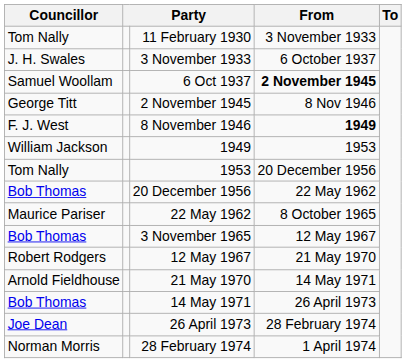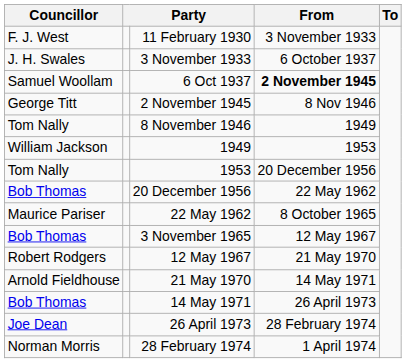 <table class=wikitable>
 <tr>
 <th>Councillor</th>
 <th colspan=2>Party</th>
 <th>From</th>
 <th>To</th>
 </tr>
 <tr>
-<td>Tom Nally</td>
+<td>F. J. West</td>
 <td></td>
 <td align=right>11 February 1930</td>
 <td align=right>3 November 1933</td>
 </tr>
 <tr>
 <td>J. H. Swales</td>
 <td></td>
 <td align=right>3 November 1933</td>
 <td align=right>6 October 1937</td>
 </tr>
 <tr>
 <td>Samuel Woollam</td>
 <td></td>
 <td align=right>6 Oct 1937</td>
 <td align=right><strong>2 November 1945</strong></td>
 </tr>
 <tr>
 <td>George Titt</td>
 <td></td>
 <td align=right>2 November 1945</td>
 <td align=right>8 Nov 1946</td>
 </tr>
 <tr>
-<td>F. J. West</td>
+<td>Tom Nally</td>
 <td></td>
 <td align=right>8 November 1946</td>
-<td align=right><strong>1949</strong></td>
+<td align=right>1949</td>
 </tr>
 <tr>
 <td>William Jackson</td>
 <td></td>
 <td align=right>1949</td>
 <td align=right>1953</td>
 </tr>
 <tr>
 <td>Tom Nally</td>
 <td></td>
 <td align=right>1953</td>
 <td align=right>20 December 1956</td>
 </tr>
 <tr>
 <td><a href='#'>Bob Thomas</a></td>
 <td></td>
 <td align=right>20 December 1956</td>
 <td align=right>22 May 1962</td>
 </tr>
 <tr>
 <td>Maurice Pariser</td>
 <td></td>
 <td align=right>22 May 1962</td>
 <td align=right>8 October 1965</td>
 </tr>
 <tr>
 <td><a href='#'>Bob Thomas</a></td>
 <td></td>
 <td align=right>3 November 1965</td>
 <td align=right>12 May 1967</td>
 </tr>
 <tr>
 <td>Robert Rodgers</td>
 <td></td>
 <td align=right>12 May 1967</td>
 <td align=right>21 May 1970</td>
 </tr>
 <tr>
 <td>Arnold Fieldhouse</td>
 <td></td>
 <td align=right>21 May 1970</td>
 <td align=right>14 May 1971</td>
 </tr>
 <tr>
 <td><a href='#'>Bob Thomas</a></td>
 <td></td>
 <td align=right>14 May 1971</td>
 <td align=right>26 April 1973</td>
 </tr>
 <tr>
 <td><a href='#'>Joe Dean</a></td>
 <td></td>
 <td align=right>26 April 1973</td>
 <td align=right>28 February 1974</td>
 </tr>
 <tr>
 <td>Norman Morris</td>
 <td></td>
 <td align=right>28 February 1974</td>
 <td align=right>1 April 1974</td>
 </tr>
 </table>
